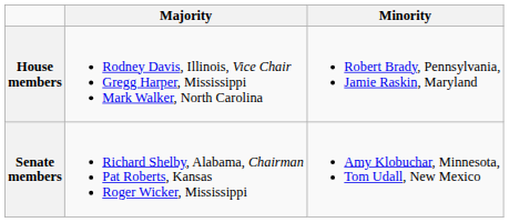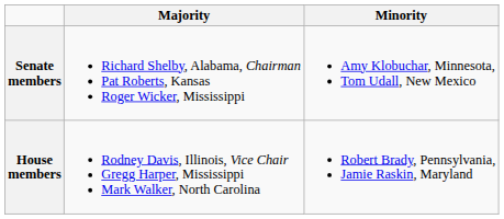 <table class=wikitable>
 <tr>
 <td></td>
 <th>Majority</th>
 <th>Minority</th>
 </tr>
 <tr>
+<th>Senate<br>members </th>
+<td valign="top" ><br><ul><li><a href='#'>Richard Shelby</a>, Alabama, <em>Chairman</em></li><li><a href='#'>Pat Roberts</a>, Kansas</li><li><a href='#'>Roger Wicker</a>, Mississippi</li></ul></td>
+<td valign="top" ><br><ul><li><a href='#'>Amy Klobuchar</a>, Minnesota,</li><li><a href='#'>Tom Udall</a>, New Mexico</li></ul></td>
+</tr>
+<tr>
 <th>House<br>members </th>
 <td valign="top" ><br><ul><li><a href='#'>Rodney Davis</a>, Illinois, <em>Vice Chair</em></li><li><a href='#'>Gregg Harper</a>, Mississippi</li><li><a href='#'>Mark Walker</a>, North Carolina</li></ul></td>
 <td valign="top" ><br><ul><li><a href='#'>Robert Brady</a>, Pennsylvania,</li><li><a href='#'>Jamie Raskin</a>, Maryland</li></ul></td>
 </tr>
-<tr>
-<th>Senate<br>members </th>
-<td valign="top" ><br><ul><li><a href='#'>Richard Shelby</a>, Alabama, <em>Chairman</em></li><li><a href='#'>Pat Roberts</a>, Kansas</li><li><a href='#'>Roger Wicker</a>, Mississippi</li></ul></td>
-<td valign="top" ><br><ul><li><a href='#'>Amy Klobuchar</a>, Minnesota,</li><li><a href='#'>Tom Udall</a>, New Mexico</li></ul></td>
-</tr>
 </table>
